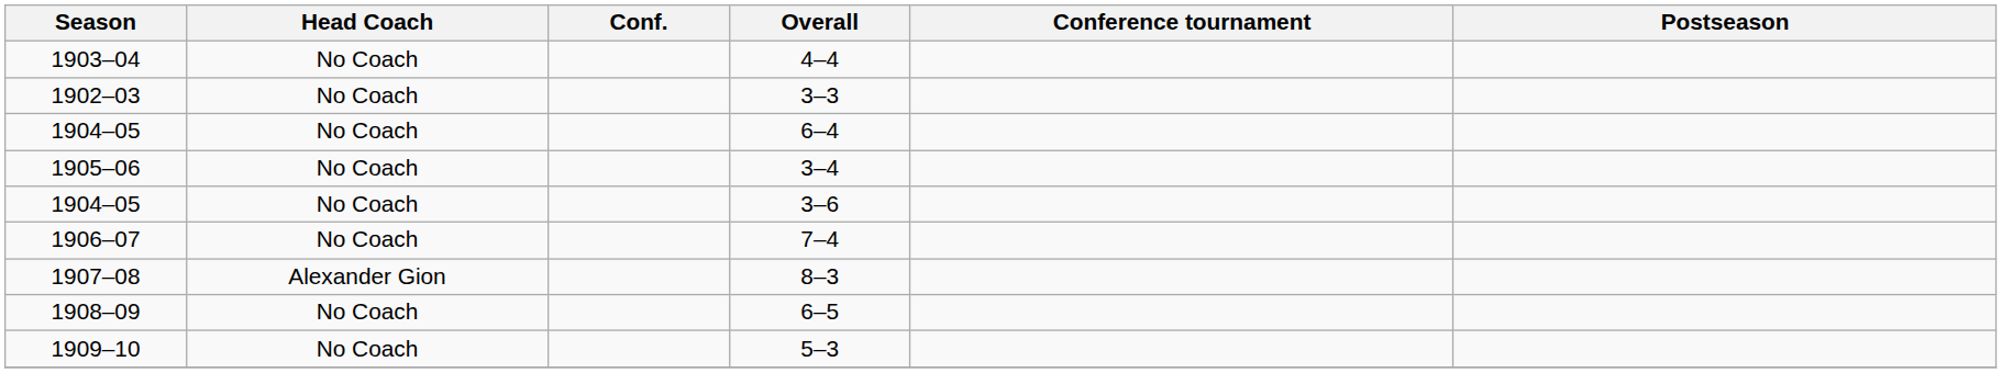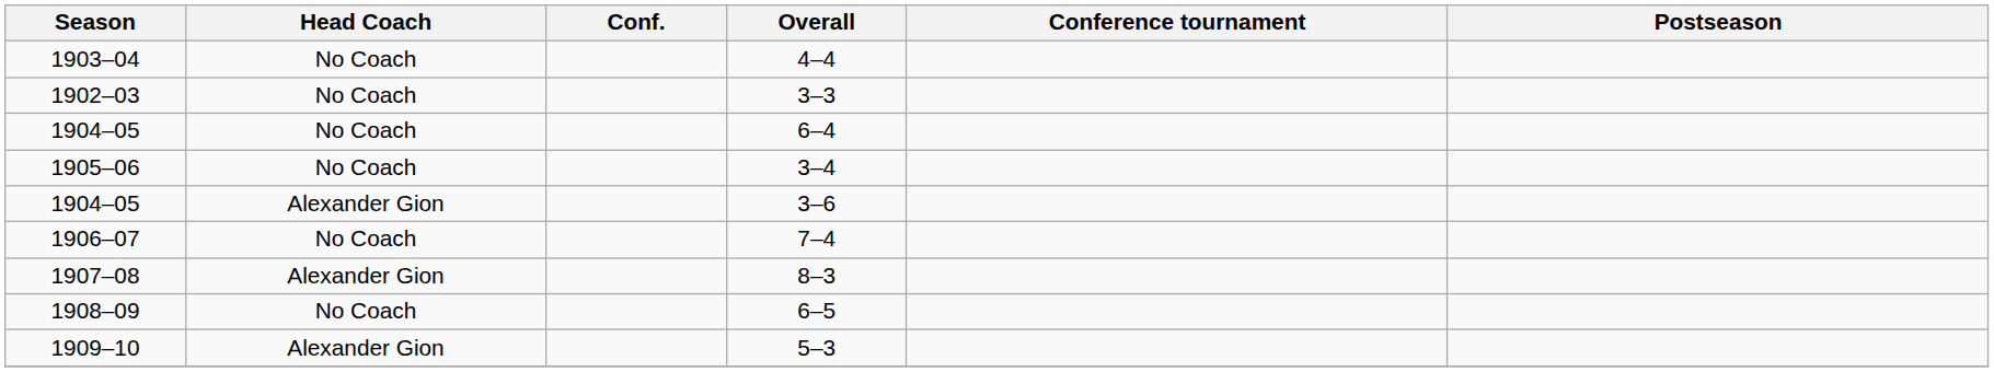 <table class="wikitable" style="text-align:center">
 <tr>
 <th bgcolor="#003591" width="5%">Season</th>
 <th bgcolor="#003591" width="10%">Head Coach</th>
 <th bgcolor="#003591" width="5%">Conf.</th>
 <th bgcolor="#003591" width="5%">Overall</th>
 <th bgcolor="#003591" width="15%">Conference tournament</th>
 <th bgcolor="#003591" width="15%">Postseason</th>
 </tr>
 <tr>
 <td>1903–04</td>
 <td>No Coach</td>
 <td></td>
 <td>4–4</td>
 <td></td>
 <td></td>
 </tr>
 <tr>
 <td>1902–03</td>
 <td>No Coach</td>
 <td></td>
 <td>3–3</td>
 <td></td>
 <td></td>
 </tr>
 <tr>
 <td>1904–05</td>
 <td>No Coach</td>
 <td></td>
 <td>6–4</td>
 <td></td>
 <td></td>
 </tr>
 <tr>
 <td>1905–06</td>
 <td>No Coach</td>
 <td></td>
 <td>3–4</td>
 <td></td>
 <td></td>
 </tr>
 <tr>
 <td>1904–05</td>
-<td>No Coach</td>
+<td>Alexander Gion</td>
 <td></td>
 <td>3–6</td>
 <td></td>
 <td></td>
 </tr>
 <tr>
 <td>1906–07</td>
 <td>No Coach</td>
 <td></td>
 <td>7–4</td>
 <td></td>
 <td></td>
 </tr>
 <tr>
 <td>1907–08</td>
 <td>Alexander Gion</td>
 <td></td>
 <td>8–3</td>
 <td></td>
 <td></td>
 </tr>
 <tr>
 <td>1908–09</td>
 <td>No Coach</td>
 <td></td>
 <td>6–5</td>
 <td></td>
 <td></td>
 </tr>
 <tr>
 <td>1909–10</td>
-<td>No Coach</td>
+<td>Alexander Gion</td>
 <td></td>
 <td>5–3</td>
 <td></td>
 <td></td>
 </tr>
 <tr>
 </tr>
 </table>
